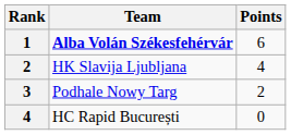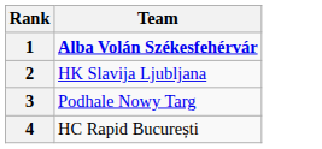 <table class="wikitable" style="text-align: center;">
 <tr>
 <th>Rank</th>
 <th>Team</th>
-<th>Points</th>
 </tr>
 <tr>
 <th>1</th>
 <td style="text-align: left;"> <strong><a href='#'>Alba Volán Székesfehérvár</a></strong></td>
-<td>6</td>
 </tr>
 <tr>
 <th>2</th>
 <td style="text-align: left;"> <a href='#'>HK Slavija Ljubljana</a></td>
-<td>4</td>
 </tr>
 <tr>
 <th>3</th>
 <td style="text-align: left;"> <a href='#'>Podhale Nowy Targ</a></td>
-<td>2</td>
 </tr>
 <tr>
 <th>4</th>
 <td style="text-align: left;"> HC Rapid București</td>
-<td>0</td>
 </tr>
 </table>
